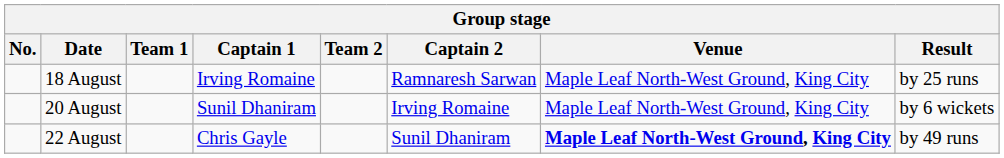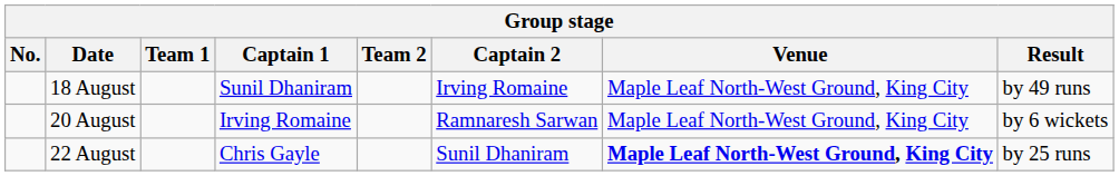 <table class="wikitable">
 <tr>
 <th colspan="8">Group stage</th>
 </tr>
 <tr>
 <th>No.</th>
 <th>Date</th>
 <th>Team 1</th>
 <th>Captain 1</th>
 <th>Team 2</th>
 <th>Captain 2</th>
 <th>Venue</th>
 <th>Result</th>
 </tr>
 <tr>
 <td></td>
 <td>18 August</td>
 <td></td>
+<td><a href='#'>Sunil Dhaniram</a></td>
+<td></td>
 <td><a href='#'>Irving Romaine</a></td>
-<td></td>
-<td><a href='#'>Ramnaresh Sarwan</a></td>
 <td><a href='#'>Maple Leaf North-West Ground</a>, <a href='#'>King City</a></td>
-<td> by 25 runs</td>
+<td> by 49 runs</td>
 </tr>
 <tr>
 <td></td>
 <td>20 August</td>
 <td></td>
-<td><a href='#'>Sunil Dhaniram</a></td>
+<td><a href='#'>Irving Romaine</a></td>
 <td></td>
-<td><a href='#'>Irving Romaine</a></td>
+<td><a href='#'>Ramnaresh Sarwan</a></td>
 <td><a href='#'>Maple Leaf North-West Ground</a>, <a href='#'>King City</a></td>
 <td> by 6 wickets</td>
 </tr>
 <tr>
 <td></td>
 <td>22 August</td>
 <td></td>
 <td><a href='#'>Chris Gayle</a></td>
 <td></td>
 <td><a href='#'>Sunil Dhaniram</a></td>
 <td><strong><a href='#'>Maple Leaf North-West Ground</a>, <a href='#'>King City</a></strong></td>
-<td> by 49 runs</td>
+<td> by 25 runs</td>
 </tr>
 </table>
